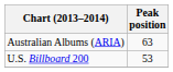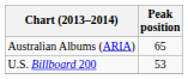 <table class="wikitable sortable">
 <tr>
 <th>Chart (2013–2014)</th>
 <th>Peak<br>position</th>
 </tr>
 <tr>
 <td>Australian Albums (<a href='#'>ARIA</a>)</td>
-<td style="text-align:center;">63</td>
+<td style="text-align:center;">65</td>
 </tr>
 <tr>
 <td>U.S. <a href='#'><em>Billboard</em> 200</a></td>
 <td style="text-align:center;">53</td>
 </tr>
 <tr>
 </tr>
 </table>
